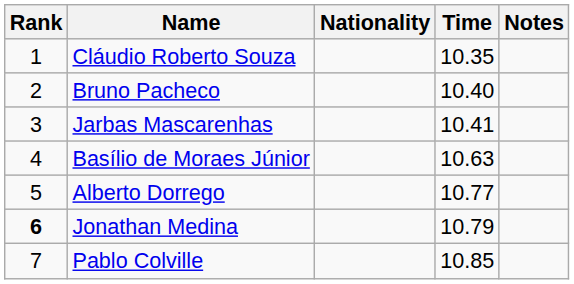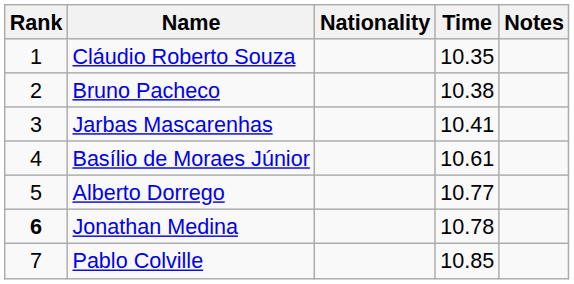 <table class="wikitable sortable" style="text-align:center;font-size:95%">
 <tr>
 <th>Rank</th>
 <th>Name</th>
 <th>Nationality</th>
 <th>Time</th>
 <th>Notes</th>
 </tr>
 <tr>
 <td>1</td>
 <td align=left><a href='#'>Cláudio Roberto Souza</a></td>
 <td align=left></td>
 <td>10.35</td>
 <td></td>
 </tr>
 <tr>
 <td>2</td>
 <td align=left><a href='#'>Bruno Pacheco</a></td>
 <td align=left></td>
-<td>10.40</td>
+<td>10.38</td>
 <td></td>
 </tr>
 <tr>
 <td>3</td>
 <td align=left><a href='#'>Jarbas Mascarenhas</a></td>
 <td align=left></td>
 <td>10.41</td>
 <td></td>
 </tr>
 <tr>
 <td>4</td>
 <td align=left><a href='#'>Basílio de Moraes Júnior</a></td>
 <td align=left></td>
-<td>10.63</td>
+<td>10.61</td>
 <td></td>
 </tr>
 <tr>
 <td>5</td>
 <td align=left><a href='#'>Alberto Dorrego</a></td>
 <td align=left></td>
 <td>10.77</td>
 <td></td>
 </tr>
 <tr>
 <td><strong>6</strong></td>
 <td align=left><a href='#'>Jonathan Medina</a></td>
 <td align=left></td>
-<td>10.79</td>
+<td>10.78</td>
 <td></td>
 </tr>
 <tr>
 <td>7</td>
 <td align=left><a href='#'>Pablo Colville</a></td>
 <td align=left></td>
 <td>10.85</td>
 <td></td>
 </tr>
 </table>
